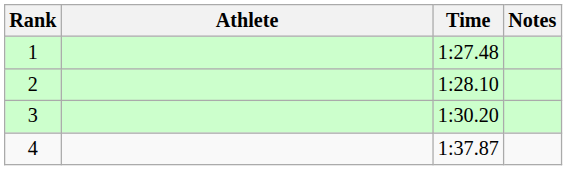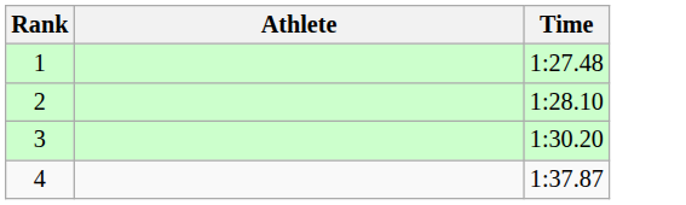 <table class="wikitable" style="text-align:center">
 <tr>
 <th>Rank</th>
 <th Style="width:18em">Athlete</th>
 <th>Time</th>
-<th>Notes</th>
 </tr>
 <tr style="background:#cfc">
 <td>1</td>
 <td style="text-align:left"></td>
 <td>1:27.48</td>
-<td></td>
 </tr>
 <tr style="background:#cfc">
 <td>2</td>
 <td style="text-align:left"></td>
 <td>1:28.10</td>
-<td></td>
 </tr>
 <tr style="background:#cfc">
 <td>3</td>
 <td style="text-align:left"></td>
 <td>1:30.20</td>
-<td></td>
 </tr>
 <tr>
 <td>4</td>
 <td style="text-align:left"></td>
 <td>1:37.87</td>
-<td></td>
 </tr>
 </table>
